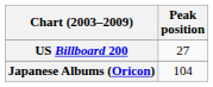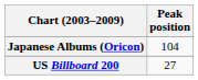 <table class="wikitable sortable plainrowheaders" style="text-align:center;">
 <tr>
 <th>Chart (2003–2009)</th>
 <th>Peak<br>position</th>
 </tr>
 <tr>
 </tr>
 <tr>
 </tr>
 <tr>
 </tr>
 <tr>
 </tr>
 <tr>
 </tr>
 <tr>
 </tr>
 <tr>
 </tr>
 <tr>
 </tr>
 <tr>
 </tr>
 <tr>
-<th scope="row">US <a href='#'><em>Billboard</em> 200</a></th>
-<td>27</td>
+<th scope="row">Japanese Albums (<a href='#'>Oricon</a>)</th>
+<td>104</td>
 </tr>
 <tr>
 </tr>
 <tr>
 </tr>
 <tr>
 </tr>
 <tr>
 </tr>
 <tr>
 </tr>
 <tr>
 </tr>
 <tr>
-<th scope="row">Japanese Albums (<a href='#'>Oricon</a>)</th>
-<td>104</td>
+<th scope="row">US <a href='#'><em>Billboard</em> 200</a></th>
+<td>27</td>
 </tr>
 </table>
